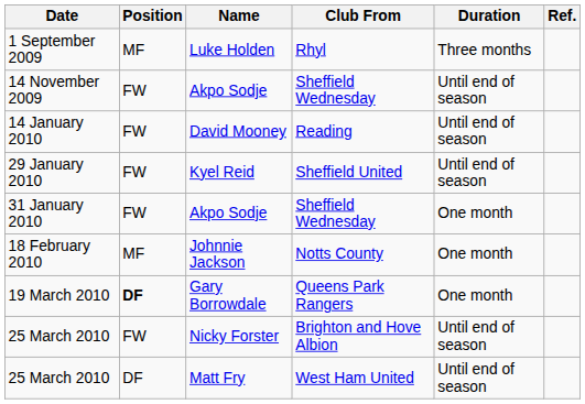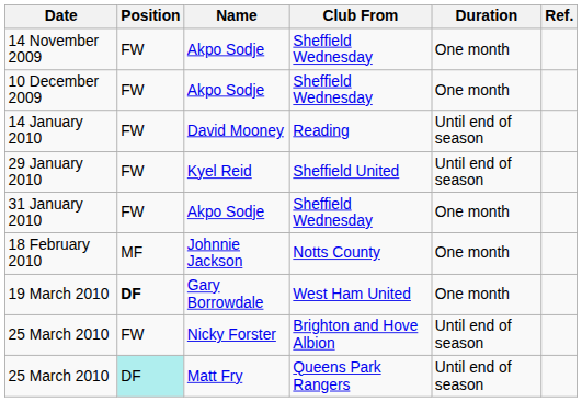 <table class="wikitable">
 <tr>
 <th>Date</th>
 <th>Position</th>
 <th>Name</th>
 <th>Club From</th>
 <th>Duration</th>
 <th>Ref.</th>
 </tr>
 <tr>
-<td>1 September 2009</td>
-<td>MF</td>
-<td><a href='#'>Luke Holden</a></td>
-<td><a href='#'>Rhyl</a></td>
-<td>Three months</td>
-<td></td>
-</tr>
-<tr>
 <td>14 November 2009</td>
 <td>FW</td>
 <td><a href='#'>Akpo Sodje</a></td>
 <td><a href='#'>Sheffield Wednesday</a></td>
-<td>Until end of season</td>
+<td>One month</td>
+<td></td>
+</tr>
+<tr>
+<td>10 December 2009</td>
+<td>FW</td>
+<td><a href='#'>Akpo Sodje</a></td>
+<td><a href='#'>Sheffield Wednesday</a></td>
+<td>One month</td>
 <td></td>
 </tr>
 <tr>
 <td>14 January 2010</td>
 <td>FW</td>
 <td><a href='#'>David Mooney</a></td>
 <td><a href='#'>Reading</a></td>
 <td>Until end of season</td>
 <td></td>
 </tr>
 <tr>
 <td>29 January 2010</td>
 <td>FW</td>
 <td><a href='#'>Kyel Reid</a></td>
 <td><a href='#'>Sheffield United</a></td>
 <td>Until end of season</td>
 <td></td>
 </tr>
 <tr>
 <td>31 January 2010</td>
 <td>FW</td>
 <td><a href='#'>Akpo Sodje</a></td>
 <td><a href='#'>Sheffield Wednesday</a></td>
 <td>One month</td>
 <td></td>
 </tr>
 <tr>
 <td>18 February 2010</td>
 <td>MF</td>
 <td><a href='#'>Johnnie Jackson</a></td>
 <td><a href='#'>Notts County</a></td>
 <td>One month</td>
 <td></td>
 </tr>
 <tr>
 <td>19 March 2010</td>
 <td><strong>DF</strong></td>
 <td><a href='#'>Gary Borrowdale</a></td>
-<td><a href='#'>Queens Park Rangers</a></td>
+<td><a href='#'>West Ham United</a></td>
 <td>One month</td>
 <td></td>
 </tr>
 <tr>
 <td>25 March 2010</td>
 <td>FW</td>
 <td><a href='#'>Nicky Forster</a></td>
 <td><a href='#'>Brighton and Hove Albion</a></td>
 <td>Until end of season</td>
 <td></td>
 </tr>
 <tr>
 <td>25 March 2010</td>
-<td>DF</td>
+<td style="background: paleturquoise;">DF</td>
 <td><a href='#'>Matt Fry</a></td>
-<td><a href='#'>West Ham United</a></td>
+<td><a href='#'>Queens Park Rangers</a></td>
 <td>Until end of season</td>
 <td></td>
 </tr>
 </table>
